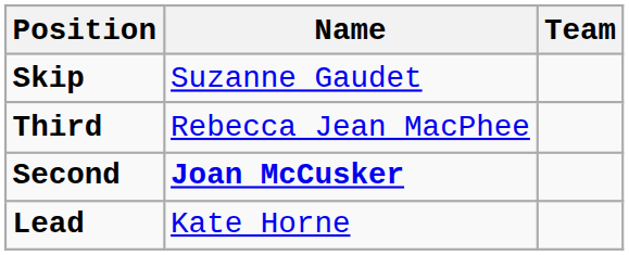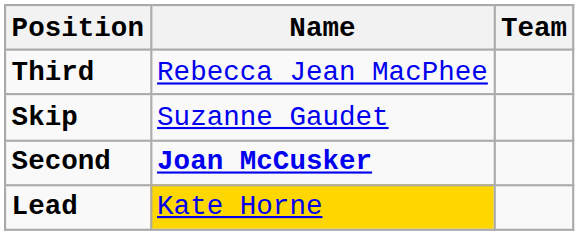 <table class="wikitable">
 <tr>
 <th><strong>Position</strong></th>
 <th><strong>Name</strong></th>
 <th><strong>Team</strong></th>
 </tr>
 <tr>
-<td><strong>Skip</strong></td>
-<td><a href='#'>Suzanne Gaudet</a></td>
+<td><strong>Third</strong></td>
+<td><a href='#'>Rebecca Jean MacPhee</a></td>
 <td></td>
 </tr>
 <tr>
-<td><strong>Third</strong></td>
-<td><a href='#'>Rebecca Jean MacPhee</a></td>
+<td><strong>Skip</strong></td>
+<td><a href='#'>Suzanne Gaudet</a></td>
 <td></td>
 </tr>
 <tr>
 <td><strong>Second</strong></td>
 <td><strong><a href='#'>Joan McCusker</a></strong></td>
 <td></td>
 </tr>
 <tr>
 <td><strong>Lead</strong></td>
-<td><a href='#'>Kate Horne</a></td>
+<td style="background: gold;"><a href='#'>Kate Horne</a></td>
 <td></td>
 </tr>
 </table>
